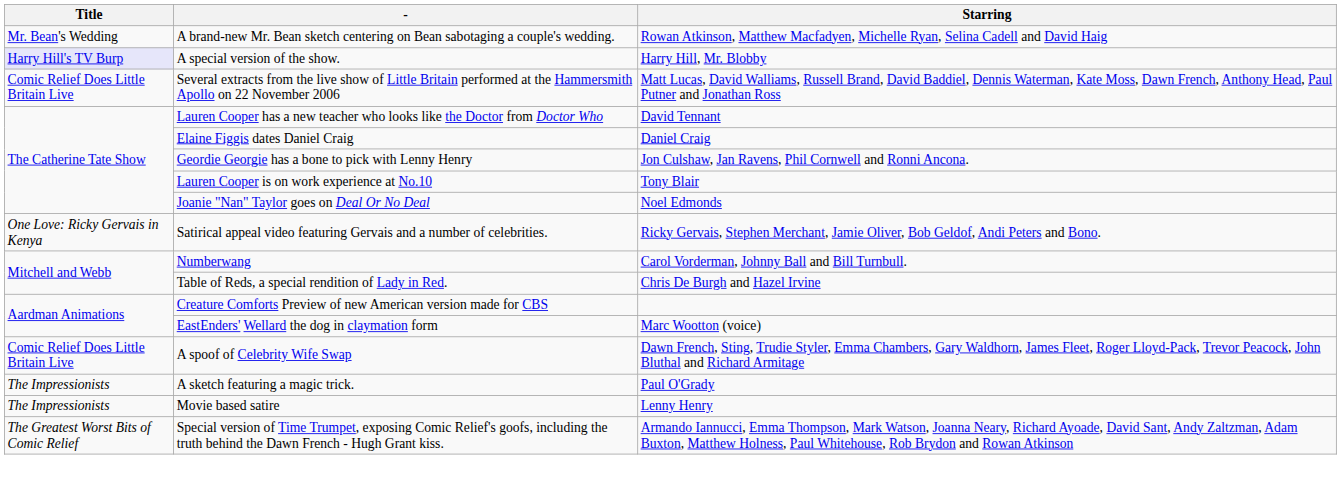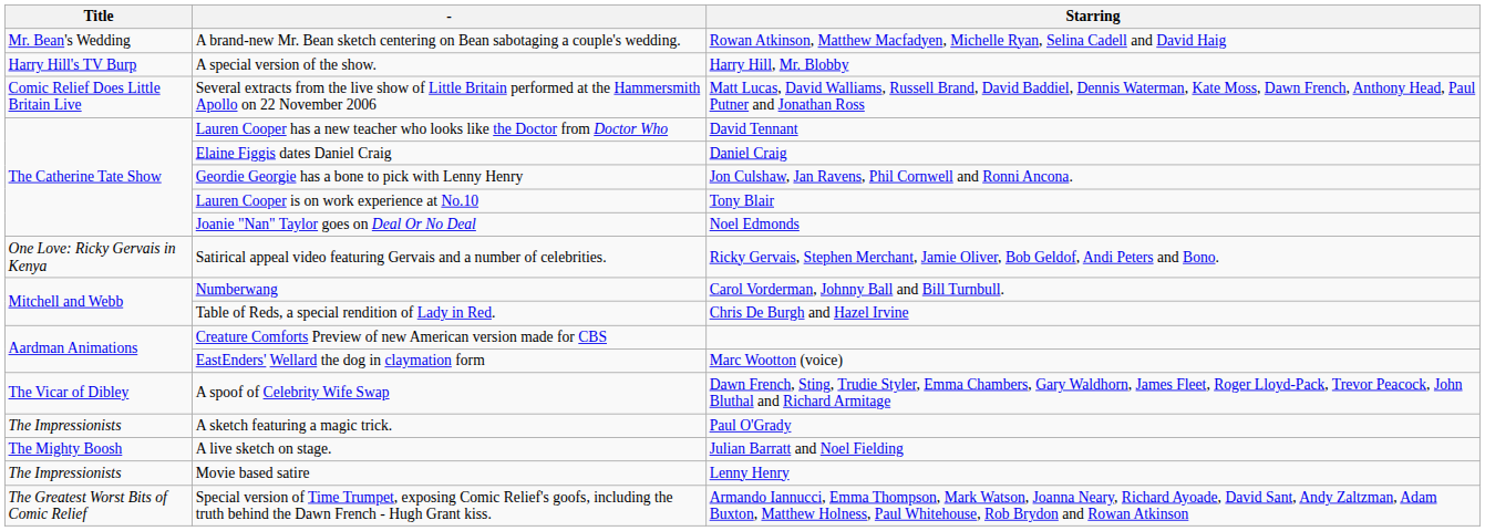 <table class="wikitable">
 <tr>
 <th>Title</th>
 <th Brief Description>-</th>
 <th>Starring</th>
 </tr>
 <tr>
 <td><a href='#'>Mr. Bean</a>'s Wedding</td>
 <td>A brand-new Mr. Bean sketch centering on Bean sabotaging a couple's wedding.</td>
 <td><a href='#'>Rowan Atkinson</a>, <a href='#'>Matthew Macfadyen</a>, <a href='#'>Michelle Ryan</a>, <a href='#'>Selina Cadell</a> and <a href='#'>David Haig</a></td>
 </tr>
 <tr>
-<td style="background: lavender;"><a href='#'>Harry Hill's TV Burp</a></td>
+<td><a href='#'>Harry Hill's TV Burp</a></td>
 <td>A special version of the show.</td>
 <td><a href='#'>Harry Hill</a>, <a href='#'>Mr. Blobby</a></td>
 </tr>
 <tr>
 <td><a href='#'>Comic Relief Does Little Britain Live</a></td>
 <td>Several extracts from the live show of <a href='#'>Little Britain</a> performed at the <a href='#'>Hammersmith Apollo</a> on 22 November 2006</td>
 <td><a href='#'>Matt Lucas</a>, <a href='#'>David Walliams</a>, <a href='#'>Russell Brand</a>, <a href='#'>David Baddiel</a>, <a href='#'>Dennis Waterman</a>, <a href='#'>Kate Moss</a>, <a href='#'>Dawn French</a>, <a href='#'>Anthony Head</a>, <a href='#'>Paul Putner</a> and <a href='#'>Jonathan Ross</a></td>
 </tr>
 <tr>
 <td rowspan=5><a href='#'>The Catherine Tate Show</a></td>
 <td><a href='#'>Lauren Cooper</a> has a new teacher who looks like <a href='#'>the Doctor</a> from <em><a href='#'>Doctor Who</a></em></td>
 <td><a href='#'>David Tennant</a></td>
 </tr>
 <tr>
 <td><a href='#'>Elaine Figgis</a> dates Daniel Craig</td>
 <td><a href='#'>Daniel Craig</a></td>
 </tr>
 <tr>
 <td><a href='#'>Geordie Georgie</a> has a bone to pick with Lenny Henry</td>
 <td><a href='#'>Jon Culshaw</a>, <a href='#'>Jan Ravens</a>, <a href='#'>Phil Cornwell</a> and <a href='#'>Ronni Ancona</a>.</td>
 </tr>
 <tr>
 <td><a href='#'>Lauren Cooper</a> is on work experience at <a href='#'>No.10</a></td>
 <td><a href='#'>Tony Blair</a></td>
 </tr>
 <tr>
 <td><a href='#'>Joanie "Nan" Taylor</a> goes on <em><a href='#'>Deal Or No Deal</a></em></td>
 <td><a href='#'>Noel Edmonds</a></td>
 </tr>
 <tr>
 <td><em>One Love: Ricky Gervais in Kenya</em></td>
 <td>Satirical appeal video featuring Gervais and a number of celebrities.</td>
 <td><a href='#'>Ricky Gervais</a>, <a href='#'>Stephen Merchant</a>, <a href='#'>Jamie Oliver</a>, <a href='#'>Bob Geldof</a>, <a href='#'>Andi Peters</a> and <a href='#'>Bono</a>.</td>
 </tr>
 <tr>
 <td rowspan=2><a href='#'>Mitchell and Webb</a></td>
 <td><a href='#'>Numberwang</a></td>
 <td><a href='#'>Carol Vorderman</a>, <a href='#'>Johnny Ball</a> and <a href='#'>Bill Turnbull</a>.</td>
 </tr>
 <tr>
 <td>Table of Reds, a special rendition of <a href='#'>Lady in Red</a>.</td>
 <td><a href='#'>Chris De Burgh</a> and <a href='#'>Hazel Irvine</a></td>
 </tr>
 <tr>
 <td rowspan=2><a href='#'>Aardman Animations</a></td>
 <td><a href='#'>Creature Comforts</a> Preview of new American version made for <a href='#'>CBS</a></td>
 <td></td>
 </tr>
 <tr>
 <td><a href='#'>EastEnders'</a> <a href='#'>Wellard</a> the dog in <a href='#'>claymation</a> form</td>
 <td><a href='#'>Marc Wootton</a> (voice)</td>
 </tr>
 <tr>
-<td><a href='#'>Comic Relief Does Little Britain Live</a></td>
+<td><a href='#'>The Vicar of Dibley</a></td>
 <td>A spoof of <a href='#'>Celebrity Wife Swap</a></td>
 <td><a href='#'>Dawn French</a>, <a href='#'>Sting</a>, <a href='#'>Trudie Styler</a>, <a href='#'>Emma Chambers</a>, <a href='#'>Gary Waldhorn</a>, <a href='#'>James Fleet</a>, <a href='#'>Roger Lloyd-Pack</a>, <a href='#'>Trevor Peacock</a>, <a href='#'>John Bluthal</a> and <a href='#'>Richard Armitage</a></td>
 </tr>
 <tr>
 <td><em>The Impressionists</em></td>
 <td>A sketch featuring a magic trick.</td>
 <td><a href='#'>Paul O'Grady</a></td>
+</tr>
+<tr>
+<td><a href='#'>The Mighty Boosh</a></td>
+<td>A live sketch on stage.</td>
+<td><a href='#'>Julian Barratt</a> and <a href='#'>Noel Fielding</a></td>
 </tr>
 <tr>
 <td><em>The Impressionists</em></td>
 <td>Movie based satire</td>
 <td><a href='#'>Lenny Henry</a></td>
 </tr>
 <tr>
 <td><em>The Greatest Worst Bits of Comic Relief</em></td>
 <td>Special version of <a href='#'>Time Trumpet</a>, exposing Comic Relief's goofs, including the truth behind the Dawn French - Hugh Grant kiss.</td>
 <td><a href='#'>Armando Iannucci</a>, <a href='#'>Emma Thompson</a>, <a href='#'>Mark Watson</a>, <a href='#'>Joanna Neary</a>, <a href='#'>Richard Ayoade</a>, <a href='#'>David Sant</a>, <a href='#'>Andy Zaltzman</a>, <a href='#'>Adam Buxton</a>, <a href='#'>Matthew Holness</a>, <a href='#'>Paul Whitehouse</a>, <a href='#'>Rob Brydon</a> and <a href='#'>Rowan Atkinson</a></td>
 </tr>
 </table>
